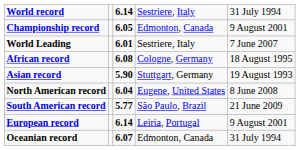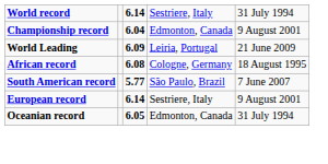 <table class="wikitable">
 <tr>
 <td><strong><a href='#'>World record</a></strong></td>
 <td></td>
 <td><strong>6.14</strong></td>
 <td><a href='#'>Sestriere</a>, <a href='#'>Italy</a></td>
 <td>31 July 1994</td>
 </tr>
 <tr>
 <td><strong><a href='#'>Championship record</a></strong></td>
 <td></td>
-<td><strong>6.05</strong></td>
+<td><strong>6.04</strong></td>
 <td><a href='#'>Edmonton</a>, <a href='#'>Canada</a></td>
 <td>9 August 2001</td>
 </tr>
 <tr>
 <td><strong>World Leading</strong></td>
 <td></td>
-<td><strong>6.01</strong></td>
-<td>Sestriere, Italy</td>
-<td>7 June 2007</td>
+<td><strong>6.09</strong></td>
+<td><a href='#'>Leiria</a>, <a href='#'>Portugal</a></td>
+<td>21 June 2009</td>
 </tr>
 <tr>
 <td><strong><a href='#'>African record</a></strong></td>
 <td></td>
 <td><strong>6.08</strong></td>
 <td><a href='#'>Cologne</a>, <a href='#'>Germany</a></td>
 <td>18 August 1995</td>
 </tr>
 <tr>
-<td><strong><a href='#'>Asian record</a></strong></td>
-<td></td>
-<td><strong>5.90</strong></td>
-<td><a href='#'>Stuttgart</a>, Germany</td>
-<td>19 August 1993</td>
-</tr>
-<tr>
-<td><strong>North American record</strong></td>
-<td></td>
-<td><strong>6.04</strong></td>
-<td><a href='#'>Eugene</a>, <a href='#'>United States</a></td>
-<td>8 June 2008</td>
-</tr>
-<tr>
 <td><strong><a href='#'>South American record</a></strong></td>
 <td></td>
 <td><strong>5.77</strong></td>
 <td><a href='#'>São Paulo</a>, <a href='#'>Brazil</a></td>
-<td>21 June 2009</td>
+<td>7 June 2007</td>
 </tr>
 <tr>
 <td><strong><a href='#'>European record</a></strong></td>
 <td></td>
 <td><strong>6.14</strong></td>
-<td><a href='#'>Leiria</a>, <a href='#'>Portugal</a></td>
+<td>Sestriere, Italy</td>
 <td>9 August 2001</td>
 </tr>
 <tr>
 <td><strong>Oceanian record</strong></td>
 <td></td>
-<td><strong>6.07</strong></td>
+<td><strong>6.05</strong></td>
 <td>Edmonton, Canada</td>
 <td>31 July 1994</td>
 </tr>
 </table>
